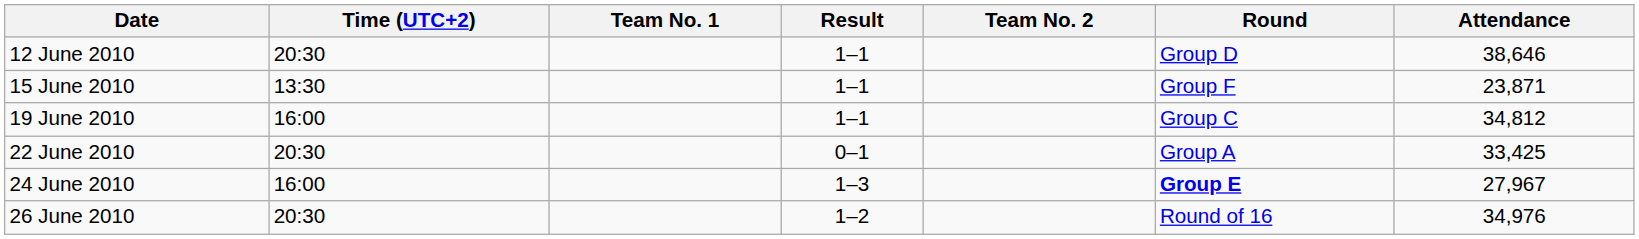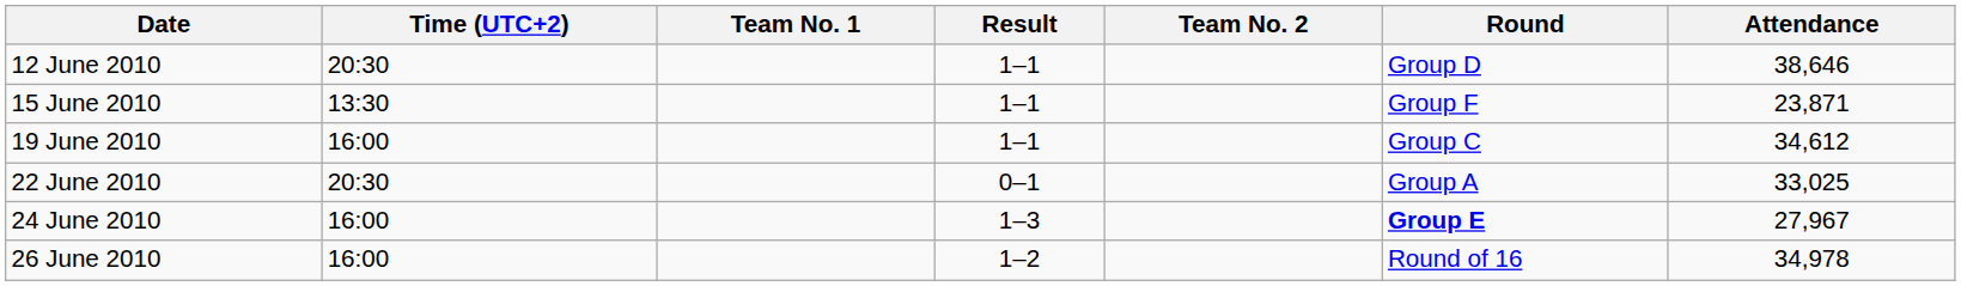 <table class="wikitable"  style="text-align:left; width:100%;">
 <tr>
 <th>Date</th>
 <th>Time (<a href='#'>UTC+2</a>)</th>
 <th>Team No. 1</th>
 <th>Result</th>
 <th>Team No. 2</th>
 <th>Round</th>
 <th>Attendance</th>
 </tr>
 <tr>
 <td>12 June 2010</td>
 <td>20:30</td>
 <td></td>
 <td style="text-align:center;">1–1</td>
 <td></td>
 <td><a href='#'>Group D</a></td>
 <td style="text-align:center;">38,646</td>
 </tr>
 <tr>
 <td>15 June 2010</td>
 <td>13:30</td>
 <td></td>
 <td style="text-align:center;">1–1</td>
 <td></td>
 <td><a href='#'>Group F</a></td>
 <td style="text-align:center;">23,871</td>
 </tr>
 <tr>
 <td>19 June 2010</td>
 <td>16:00</td>
 <td></td>
 <td style="text-align:center;">1–1</td>
 <td></td>
 <td><a href='#'>Group C</a></td>
-<td style="text-align:center;">34,812</td>
+<td style="text-align:center;">34,612</td>
 </tr>
 <tr>
 <td>22 June 2010</td>
 <td>20:30</td>
 <td></td>
 <td style="text-align:center;">0–1</td>
 <td></td>
 <td><a href='#'>Group A</a></td>
-<td style="text-align:center;">33,425</td>
+<td style="text-align:center;">33,025</td>
 </tr>
 <tr>
 <td>24 June 2010</td>
 <td>16:00</td>
 <td></td>
 <td style="text-align:center;">1–3</td>
 <td></td>
 <td><strong><a href='#'>Group E</a></strong></td>
 <td style="text-align:center;">27,967</td>
 </tr>
 <tr>
 <td>26 June 2010</td>
-<td>20:30</td>
+<td>16:00</td>
 <td></td>
 <td style="text-align:center;">1–2</td>
 <td></td>
 <td><a href='#'>Round of 16</a></td>
-<td style="text-align:center;">34,976</td>
+<td style="text-align:center;">34,978</td>
 </tr>
 </table>
